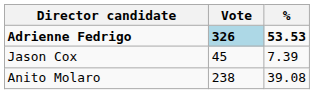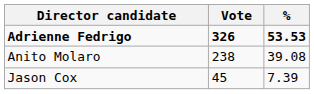 <table class="wikitable">
 <tr>
 <th width="200px">Director candidate</th>
 <th width="50px">Vote</th>
 <th width="30px">%</th>
 </tr>
 <tr>
 <td><strong>Adrienne Fedrigo</strong> </td>
-<td style="background: lightblue;"><strong>326</strong></td>
+<td><strong>326</strong></td>
 <td><strong>53.53</strong></td>
+</tr>
+<tr>
+<td>Anito Molaro</td>
+<td>238</td>
+<td>39.08</td>
 </tr>
 <tr>
 <td>Jason Cox</td>
 <td>45</td>
 <td>7.39</td>
 </tr>
-<tr>
-<td>Anito Molaro</td>
-<td>238</td>
-<td>39.08</td>
-</tr>
 </table>
